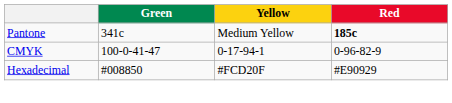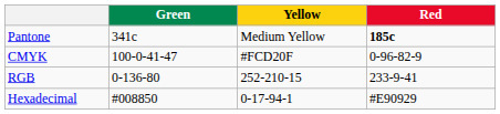 <table class="wikitable" width="600px" border="1" cellpadding="2" cellspacing="0" style="background: #f9f9f9; border: 1px solid #aaaaaa; border-collapse: collapse; white-space: nowrap; text-align: left">
 <tr style="text-align: center; background: #eee">
 <th></th>
 <th style="background:#008850; color:#FFF; width:150px">Green</th>
 <th style="background:#fcd20f; color:#000; width:150px">Yellow</th>
 <th style="background:#e90929; color:#FFF; width:150px">Red</th>
 </tr>
 <tr>
 <td><a href='#'>Pantone</a></td>
 <td>341c</td>
 <td>Medium Yellow</td>
 <td><strong>185c</strong></td>
 </tr>
 <tr>
 <td><a href='#'>CMYK</a></td>
 <td>100-0-41-47</td>
-<td>0-17-94-1</td>
+<td>#FCD20F</td>
 <td>0-96-82-9</td>
+</tr>
+<tr>
+<td><a href='#'>RGB</a></td>
+<td>0-136-80</td>
+<td>252-210-15</td>
+<td>233-9-41</td>
 </tr>
 <tr>
 <td><a href='#'>Hexadecimal</a></td>
 <td>#008850</td>
-<td>#FCD20F</td>
+<td>0-17-94-1</td>
 <td>#E90929</td>
 </tr>
 </table>
